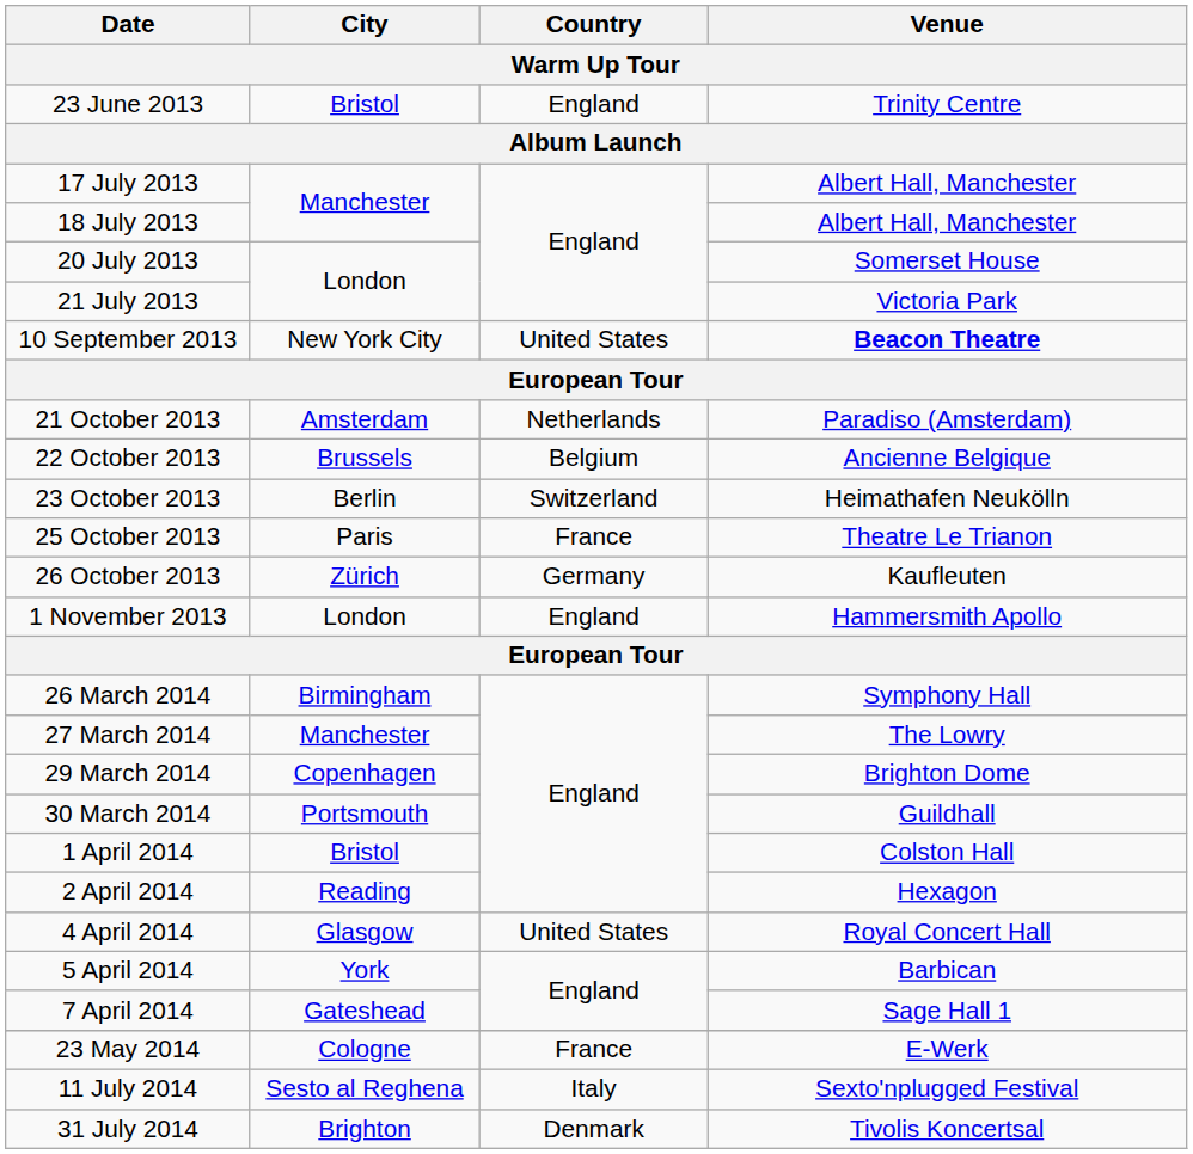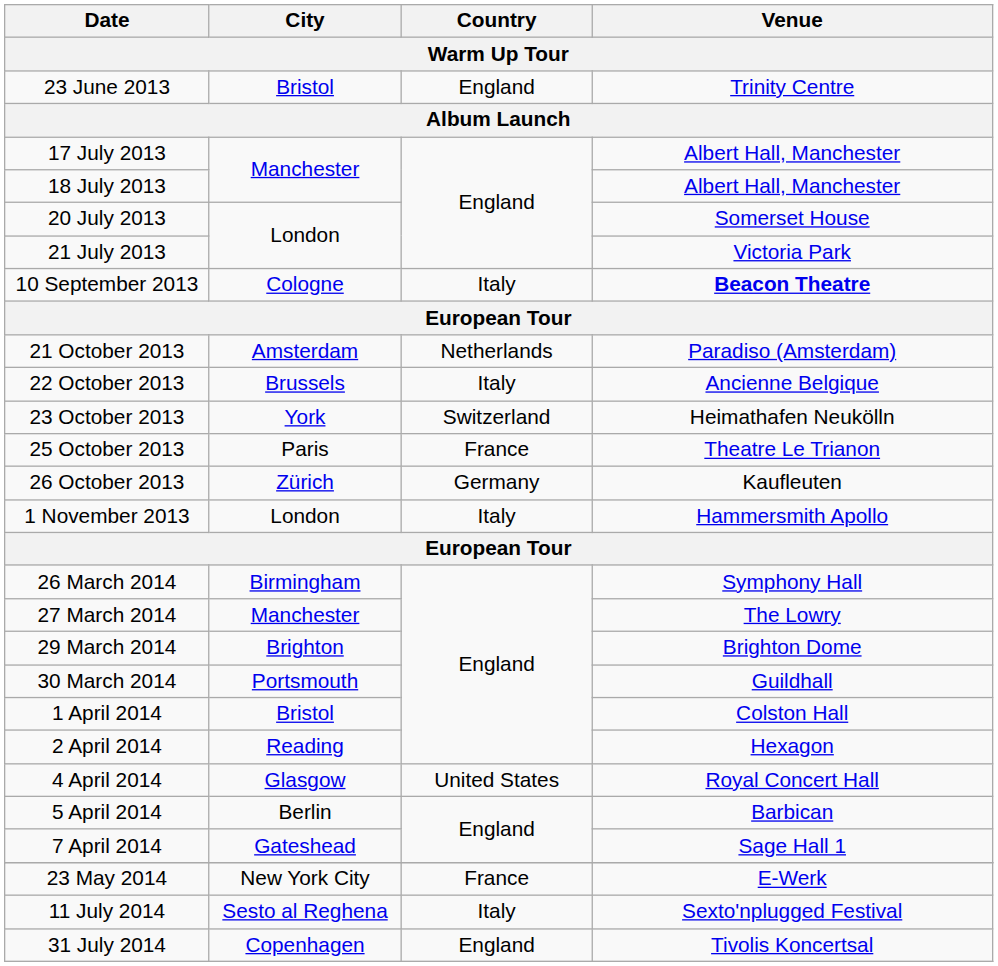 <table class="wikitable" style="text-align:center;">
 <tr>
 <th width="150">Date</th>
 <th width="140">City</th>
 <th width="140">Country</th>
 <th width="300">Venue</th>
 </tr>
 <tr>
 <th colspan="4">Warm Up Tour</th>
 </tr>
 <tr>
 <td>23 June 2013</td>
 <td><a href='#'>Bristol</a></td>
 <td>England</td>
 <td><a href='#'>Trinity Centre</a></td>
 </tr>
 <tr>
 <th colspan="4">Album Launch</th>
 </tr>
 <tr>
 <td>17 July 2013</td>
 <td rowspan="2"><a href='#'>Manchester</a></td>
 <td rowspan="4">England</td>
 <td><a href='#'>Albert Hall, Manchester</a></td>
 </tr>
 <tr>
 <td>18 July 2013</td>
 <td><a href='#'>Albert Hall, Manchester</a></td>
 </tr>
 <tr>
 <td>20 July 2013</td>
 <td rowspan="2">London</td>
 <td><a href='#'>Somerset House</a></td>
 </tr>
 <tr>
 <td>21 July 2013</td>
 <td><a href='#'>Victoria Park</a></td>
 </tr>
 <tr>
 <td>10 September 2013</td>
-<td>New York City</td>
-<td rowspan="1">United States</td>
+<td><a href='#'>Cologne</a></td>
+<td rowspan="1">Italy</td>
 <td><strong><a href='#'>Beacon Theatre</a></strong></td>
 </tr>
 <tr>
 <th colspan="4">European Tour</th>
 </tr>
 <tr>
 <td>21 October 2013</td>
 <td><a href='#'>Amsterdam</a></td>
 <td rowspan="1">Netherlands</td>
 <td><a href='#'>Paradiso (Amsterdam)</a></td>
 </tr>
 <tr>
 <td>22 October 2013</td>
 <td><a href='#'>Brussels</a></td>
-<td rowspan="1">Belgium</td>
+<td rowspan="1">Italy</td>
 <td><a href='#'>Ancienne Belgique</a></td>
 </tr>
 <tr>
 <td>23 October 2013</td>
-<td>Berlin</td>
+<td><a href='#'>York</a></td>
 <td rowspan="1">Switzerland</td>
 <td>Heimathafen Neukölln</td>
 </tr>
 <tr>
 <td>25 October 2013</td>
 <td>Paris</td>
 <td rowspan="1">France</td>
 <td><a href='#'>Theatre Le Trianon</a></td>
 </tr>
 <tr>
 <td>26 October 2013</td>
 <td><a href='#'>Zürich</a></td>
 <td rowspan="1">Germany</td>
 <td>Kaufleuten</td>
 </tr>
 <tr>
 <td>1 November 2013</td>
 <td>London</td>
-<td rowspan="1">England</td>
+<td rowspan="1">Italy</td>
 <td><a href='#'>Hammersmith Apollo</a></td>
 </tr>
 <tr>
 <th colspan="4">European Tour</th>
 </tr>
 <tr>
 <td>26 March 2014</td>
 <td><a href='#'>Birmingham</a></td>
 <td rowspan="6">England</td>
 <td><a href='#'>Symphony Hall</a></td>
 </tr>
 <tr>
 <td>27 March 2014</td>
 <td><a href='#'>Manchester</a></td>
 <td><a href='#'>The Lowry</a></td>
 </tr>
 <tr>
 <td>29 March 2014</td>
-<td><a href='#'>Copenhagen</a></td>
+<td><a href='#'>Brighton</a></td>
 <td><a href='#'>Brighton Dome</a></td>
 </tr>
 <tr>
 <td>30 March 2014</td>
 <td><a href='#'>Portsmouth</a></td>
 <td><a href='#'>Guildhall</a></td>
 </tr>
 <tr>
 <td>1 April 2014</td>
 <td><a href='#'>Bristol</a></td>
 <td><a href='#'>Colston Hall</a></td>
 </tr>
 <tr>
 <td>2 April 2014</td>
 <td><a href='#'>Reading</a></td>
 <td><a href='#'>Hexagon</a></td>
 </tr>
 <tr>
 <td>4 April 2014</td>
 <td><a href='#'>Glasgow</a></td>
 <td rowspan="1">United States</td>
 <td><a href='#'>Royal Concert Hall</a></td>
 </tr>
 <tr>
 <td>5 April 2014</td>
-<td><a href='#'>York</a></td>
+<td>Berlin</td>
 <td rowspan="2">England</td>
 <td><a href='#'>Barbican</a></td>
 </tr>
 <tr>
 <td>7 April 2014</td>
 <td><a href='#'>Gateshead</a></td>
 <td><a href='#'>Sage Hall 1</a></td>
 </tr>
 <tr>
 </tr>
 <tr>
 <td>23 May 2014</td>
-<td><a href='#'>Cologne</a></td>
+<td>New York City</td>
 <td rowspan="1">France</td>
 <td><a href='#'>E-Werk</a></td>
 </tr>
 <tr>
 <td>11 July 2014</td>
 <td><a href='#'>Sesto al Reghena</a></td>
 <td rowspan="1">Italy</td>
 <td><a href='#'>Sexto'nplugged Festival</a></td>
 </tr>
 <tr>
 <td>31 July 2014</td>
-<td><a href='#'>Brighton</a></td>
-<td rowspan="1">Denmark</td>
+<td><a href='#'>Copenhagen</a></td>
+<td>England</td>
 <td><a href='#'>Tivolis Koncertsal</a></td>
 </tr>
 <tr>
 </tr>
 </table>
